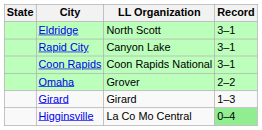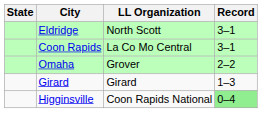 <table class="wikitable">
 <tr>
 <th>State</th>
 <th>City</th>
 <th>LL Organization</th>
 <th>Record</th>
 </tr>
 <tr bgcolor="#bbffbb">
 <td><strong></strong></td>
 <td><a href='#'>Eldridge</a></td>
 <td>North Scott</td>
 <td>3–1</td>
 </tr>
 <tr bgcolor="#bbffbb">
 <td><strong></strong></td>
-<td><a href='#'>Rapid City</a></td>
-<td>Canyon Lake</td>
-<td>3–1</td>
-</tr>
-<tr bgcolor="#bbffbb">
-<td><strong></strong></td>
 <td><a href='#'>Coon Rapids</a></td>
-<td>Coon Rapids National</td>
+<td>La Co Mo Central</td>
 <td>3–1</td>
 </tr>
 <tr bgcolor="#bbffbb">
 <td><strong></strong></td>
 <td><a href='#'>Omaha</a></td>
 <td>Grover</td>
 <td>2–2</td>
 </tr>
 <tr>
 <td><strong></strong></td>
 <td><a href='#'>Girard</a></td>
 <td>Girard</td>
 <td>1–3</td>
 </tr>
 <tr>
 <td><strong></strong></td>
 <td><a href='#'>Higginsville</a></td>
-<td>La Co Mo Central</td>
+<td>Coon Rapids National</td>
 <td style="background: lightgreen;">0–4</td>
 </tr>
 </table>
